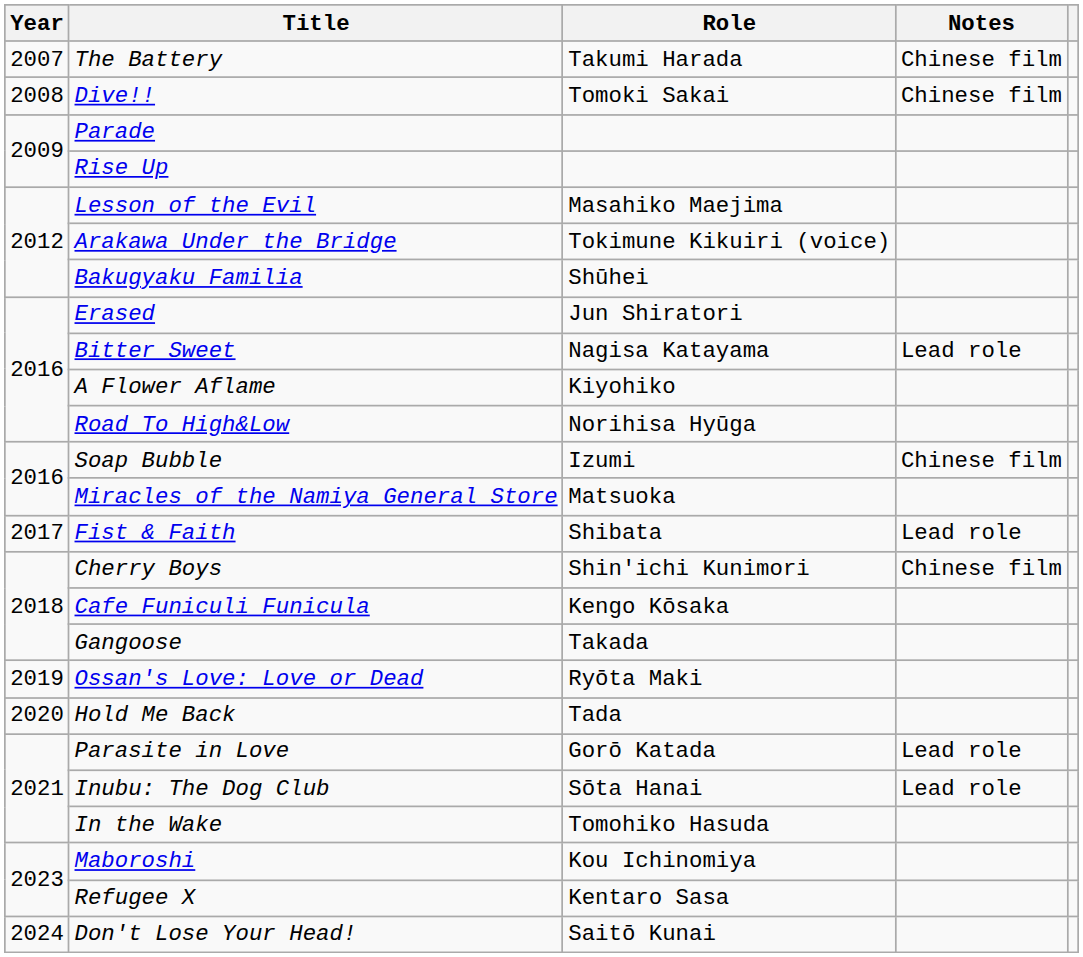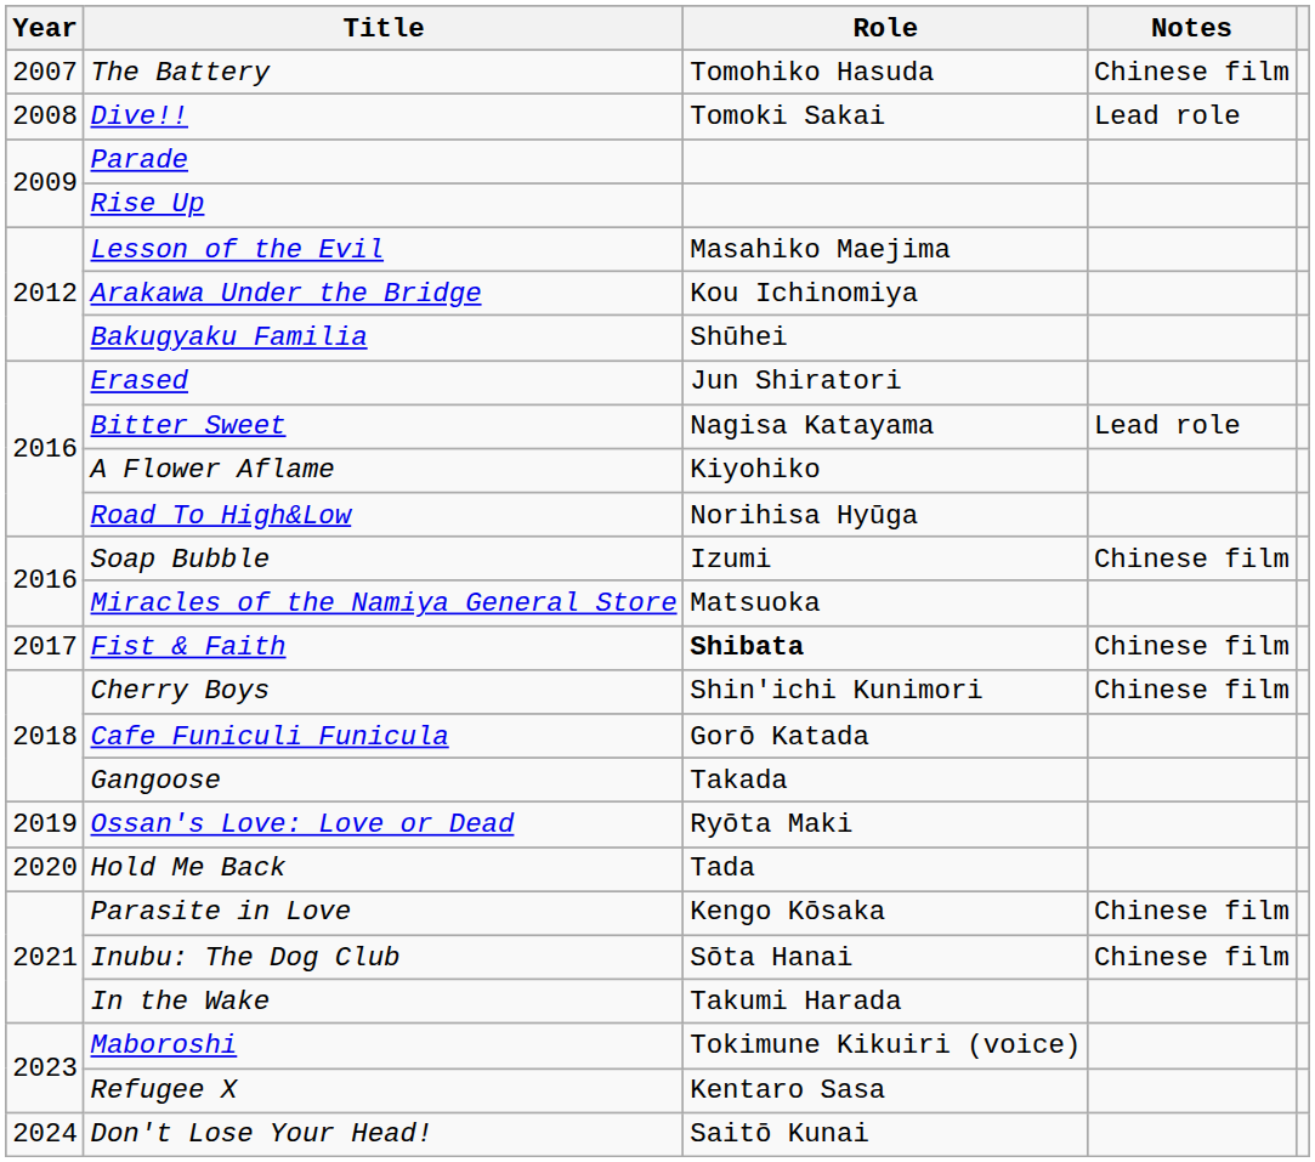 <table class="wikitable sortable">
 <tr>
 <th>Year</th>
 <th>Title</th>
 <th>Role</th>
 <th class="unsortable">Notes</th>
 <th class="unsortable"></th>
 </tr>
 <tr>
 <td>2007</td>
 <td><em>The Battery</em></td>
-<td>Takumi Harada</td>
+<td>Tomohiko Hasuda</td>
 <td>Chinese film</td>
 <td></td>
 </tr>
 <tr>
 <td>2008</td>
 <td><em><a href='#'>Dive!!</a></em></td>
 <td>Tomoki Sakai</td>
-<td>Chinese film</td>
+<td>Lead role</td>
 <td></td>
 </tr>
 <tr>
 <td rowspan="2">2009</td>
 <td><em><a href='#'>Parade</a></em></td>
 <td></td>
 <td></td>
 <td></td>
 </tr>
 <tr>
 <td><a href='#'><em>Rise Up</em></a></td>
 <td></td>
 <td></td>
 <td></td>
 </tr>
 <tr>
 <td rowspan=3>2012</td>
 <td><em><a href='#'>Lesson of the Evil</a></em></td>
 <td>Masahiko Maejima</td>
 <td></td>
 <td></td>
 </tr>
 <tr>
 <td><em><a href='#'>Arakawa Under the Bridge</a></em></td>
-<td>Tokimune Kikuiri (voice)</td>
+<td>Kou Ichinomiya</td>
 <td></td>
 <td></td>
 </tr>
 <tr>
 <td><em><a href='#'>Bakugyaku Familia</a></em></td>
 <td>Shūhei</td>
 <td></td>
 <td></td>
 </tr>
 <tr>
 <td rowspan="4">2016</td>
 <td><em><a href='#'>Erased</a></em></td>
 <td>Jun Shiratori</td>
 <td></td>
 <td></td>
 </tr>
 <tr>
 <td><em><a href='#'>Bitter Sweet</a></em></td>
 <td>Nagisa Katayama</td>
 <td>Lead role</td>
 <td></td>
 </tr>
 <tr>
 <td><em>A Flower Aflame</em></td>
 <td>Kiyohiko</td>
 <td></td>
 <td></td>
 </tr>
 <tr>
 <td><em><a href='#'>Road To High&Low</a></em></td>
 <td>Norihisa Hyūga</td>
 <td></td>
 <td></td>
 </tr>
 <tr>
 <td rowspan=2>2016</td>
 <td><em>Soap Bubble</em></td>
 <td>Izumi</td>
 <td>Chinese film</td>
 <td></td>
 </tr>
 <tr>
 <td><em><a href='#'>Miracles of the Namiya General Store</a></em></td>
 <td>Matsuoka</td>
 <td></td>
 <td></td>
 </tr>
 <tr>
 <td>2017</td>
 <td><em><a href='#'>Fist & Faith</a></em></td>
-<td>Shibata</td>
-<td>Lead role</td>
+<td><strong>Shibata</strong></td>
+<td>Chinese film</td>
 <td></td>
 </tr>
 <tr>
 <td rowspan=3>2018</td>
 <td><em>Cherry Boys</em></td>
 <td>Shin'ichi Kunimori</td>
 <td>Chinese film</td>
 <td></td>
 </tr>
 <tr>
 <td><em><a href='#'>Cafe Funiculi Funicula</a></em></td>
-<td>Kengo Kōsaka</td>
+<td>Gorō Katada</td>
 <td></td>
 <td></td>
 </tr>
 <tr>
 <td><em>Gangoose</em></td>
 <td>Takada</td>
 <td></td>
 <td></td>
 </tr>
 <tr>
 <td>2019</td>
 <td><em><a href='#'>Ossan's Love: Love or Dead</a></em></td>
 <td>Ryōta Maki</td>
 <td></td>
 <td></td>
 </tr>
 <tr>
 <td>2020</td>
 <td><em>Hold Me Back</em></td>
 <td>Tada</td>
 <td></td>
 <td></td>
 </tr>
 <tr>
 <td rowspan=3>2021</td>
 <td><em>Parasite in Love</em></td>
-<td>Gorō Katada</td>
-<td>Lead role</td>
+<td>Kengo Kōsaka</td>
+<td>Chinese film</td>
 <td></td>
 </tr>
 <tr>
 <td><em>Inubu: The Dog Club</em></td>
 <td>Sōta Hanai</td>
-<td>Lead role</td>
+<td>Chinese film</td>
 <td></td>
 </tr>
 <tr>
 <td><em>In the Wake</em></td>
-<td>Tomohiko Hasuda</td>
+<td>Takumi Harada</td>
 <td></td>
 <td></td>
 </tr>
 <tr>
 <td rowspan=2>2023</td>
 <td><em><a href='#'>Maboroshi</a></em></td>
-<td>Kou Ichinomiya</td>
+<td>Tokimune Kikuiri (voice)</td>
 <td></td>
 <td></td>
 </tr>
 <tr>
 <td><em>Refugee X</em></td>
 <td>Kentaro Sasa</td>
 <td></td>
 <td></td>
 </tr>
 <tr>
 <td>2024</td>
 <td><em>Don't Lose Your Head!</em></td>
 <td>Saitō Kunai</td>
 <td></td>
 <td></td>
 </tr>
 <tr>
 </tr>
 </table>
